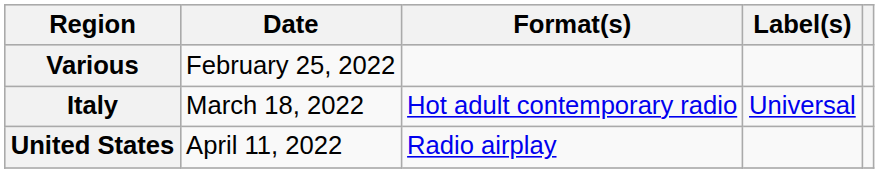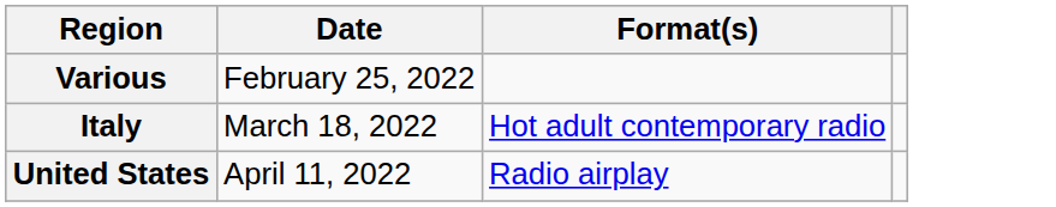 <table class="wikitable plainrowheaders">
 <tr>
 <th scope="col">Region</th>
 <th scope="col">Date</th>
 <th scope="col">Format(s)</th>
-<th scope="col">Label(s)</th>
 <th scope="col"></th>
 </tr>
 <tr>
 <th scope="row">Various</th>
 <td>February 25, 2022</td>
-<td></td>
 <td></td>
 <td align="center"></td>
 </tr>
 <tr>
 <th scope="row">Italy</th>
 <td>March 18, 2022</td>
 <td><a href='#'>Hot adult contemporary radio</a></td>
-<td><a href='#'>Universal</a></td>
 <td align="center"></td>
 </tr>
 <tr>
 <th scope="row">United States</th>
 <td>April 11, 2022</td>
 <td><a href='#'>Radio airplay</a></td>
-<td></td>
 <td align="center"></td>
 </tr>
 </table>
